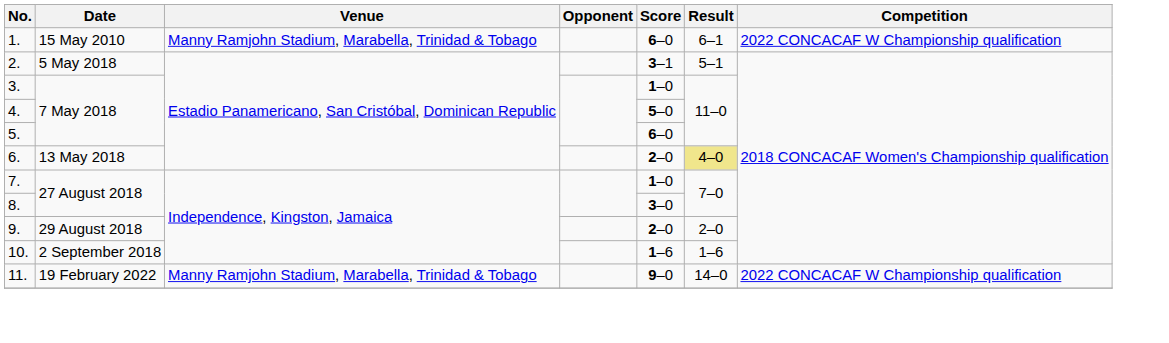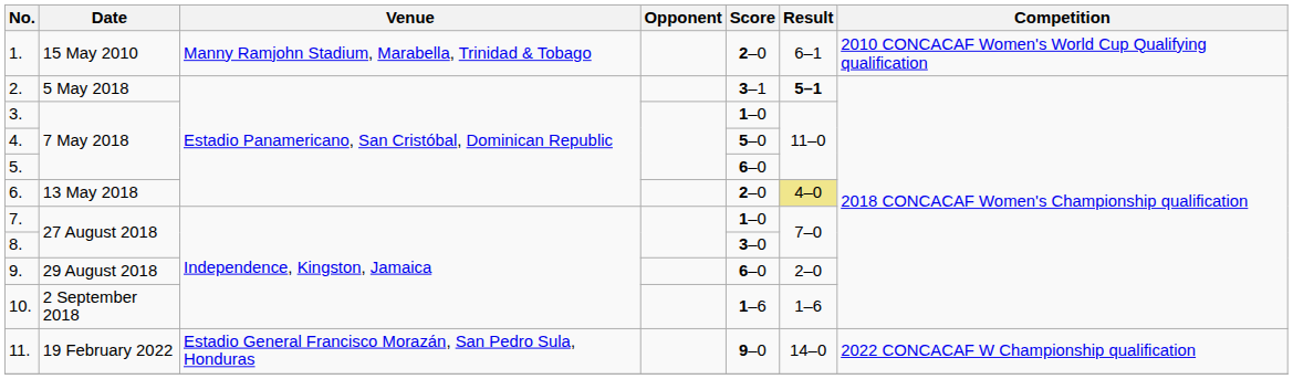 <table class="wikitable">
 <tr>
 <th>No.</th>
 <th>Date</th>
 <th>Venue</th>
 <th>Opponent</th>
 <th>Score</th>
 <th>Result</th>
 <th>Competition</th>
 </tr>
 <tr>
 <td>1.</td>
 <td>15 May 2010</td>
 <td><a href='#'>Manny Ramjohn Stadium</a>, <a href='#'>Marabella</a>, <a href='#'>Trinidad & Tobago</a></td>
 <td></td>
-<td align=center><strong>6</strong>–0</td>
+<td align=center><strong>2</strong>–0</td>
 <td align=center>6–1</td>
-<td><a href='#'>2022 CONCACAF W Championship qualification</a></td>
+<td><a href='#'>2010 CONCACAF Women's World Cup Qualifying qualification</a></td>
 </tr>
 <tr>
 <td>2.</td>
 <td>5 May 2018</td>
 <td rowspan=5><a href='#'>Estadio Panamericano</a>, <a href='#'>San Cristóbal</a>, <a href='#'>Dominican Republic</a></td>
 <td></td>
 <td align=center><strong>3</strong>–1</td>
-<td align=center>5–1</td>
+<td align=center><strong>5–1</strong></td>
 <td rowspan=9><a href='#'>2018 CONCACAF Women's Championship qualification</a></td>
 </tr>
 <tr>
 <td>3.</td>
 <td rowspan=3>7 May 2018</td>
 <td rowspan=3></td>
 <td align=center><strong>1</strong>–0</td>
 <td rowspan=3 align=center>11–0</td>
 </tr>
 <tr>
 <td>4.</td>
 <td align=center><strong>5</strong>–0</td>
 </tr>
 <tr>
 <td>5.</td>
 <td align=center><strong>6</strong>–0</td>
 </tr>
 <tr>
 <td>6.</td>
 <td>13 May 2018</td>
 <td></td>
 <td align=center><strong>2</strong>–0</td>
 <td align=center style="background: khaki;">4–0</td>
 </tr>
 <tr>
 <td>7.</td>
 <td rowspan=2>27 August 2018</td>
 <td rowspan=4><a href='#'>Independence</a>, <a href='#'>Kingston</a>, <a href='#'>Jamaica</a></td>
 <td rowspan=2></td>
 <td align=center><strong>1</strong>–0</td>
 <td rowspan=2 align=center>7–0</td>
 </tr>
 <tr>
 <td>8.</td>
 <td align=center><strong>3</strong>–0</td>
 </tr>
 <tr>
 <td>9.</td>
 <td>29 August 2018</td>
 <td></td>
-<td align=center><strong>2</strong>–0</td>
+<td align=center><strong>6</strong>–0</td>
 <td align=center>2–0</td>
 </tr>
 <tr>
 <td>10.</td>
 <td>2 September 2018</td>
 <td></td>
 <td align=center><strong>1</strong>–6</td>
 <td align=center>1–6</td>
 </tr>
 <tr>
 <td>11.</td>
 <td>19 February 2022</td>
-<td><a href='#'>Manny Ramjohn Stadium</a>, <a href='#'>Marabella</a>, <a href='#'>Trinidad & Tobago</a></td>
+<td><a href='#'>Estadio General Francisco Morazán</a>, <a href='#'>San Pedro Sula</a>, <a href='#'>Honduras</a></td>
 <td></td>
 <td align=center><strong>9</strong>–0</td>
 <td align=center>14–0</td>
 <td><a href='#'>2022 CONCACAF W Championship qualification</a></td>
 </tr>
 <tr>
 </tr>
 </table>
